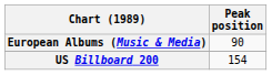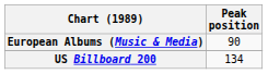 <table class="wikitable sortable plainrowheaders" style="text-align:center">
 <tr>
 <th scope="col">Chart (1989)</th>
 <th scope="col">Peak<br>position</th>
 </tr>
 <tr>
 <th scope="row">European Albums (<em><a href='#'>Music & Media</a></em>)</th>
 <td>90</td>
 </tr>
 <tr>
 </tr>
 <tr>
 </tr>
 <tr>
 <th scope="row">US <a href='#'><em>Billboard</em> 200</a></th>
-<td>154</td>
+<td>134</td>
 </tr>
 </table>
